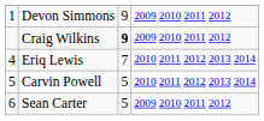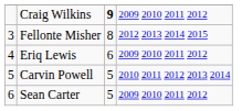 <table class="wikitable">
 <tr>
-</tr>
-<tr>
-<td>1</td>
-<td>Devon Simmons</td>
-<td>9</td>
-<td style="font-size:80%;"><a href='#'>2009</a> <a href='#'>2010</a> <a href='#'>2011</a> <a href='#'>2012</a></td>
 </tr>
 <tr>
 <td></td>
 <td>Craig Wilkins</td>
 <td><strong>9</strong></td>
 <td style="font-size:80%;"><a href='#'>2009</a> <a href='#'>2010</a> <a href='#'>2011</a> <a href='#'>2012</a></td>
 </tr>
 <tr>
+<td>3</td>
+<td>Fellonte Misher</td>
+<td>8</td>
+<td style="font-size:80%;"><a href='#'>2012</a> <a href='#'>2013</a> <a href='#'>2014</a> <a href='#'>2015</a></td>
+</tr>
+<tr>
 <td>4</td>
 <td>Eriq Lewis</td>
-<td>7</td>
-<td style="font-size:80%;"><a href='#'>2010</a> <a href='#'>2011</a> <a href='#'>2012</a> <a href='#'>2013</a> <a href='#'>2014</a></td>
+<td>6</td>
+<td style="font-size:80%;"><a href='#'>2009</a> <a href='#'>2010</a> <a href='#'>2011</a> <a href='#'>2012</a></td>
 </tr>
 <tr>
 <td>5</td>
 <td>Carvin Powell</td>
 <td>5</td>
 <td style="font-size:80%;"><a href='#'>2010</a> <a href='#'>2011</a> <a href='#'>2012</a> <a href='#'>2013</a> <a href='#'>2014</a></td>
 </tr>
 <tr>
 <td>6</td>
 <td>Sean Carter</td>
 <td>5</td>
 <td style="font-size:80%;"><a href='#'>2009</a> <a href='#'>2010</a> <a href='#'>2011</a> <a href='#'>2012</a></td>
 </tr>
 </table>
